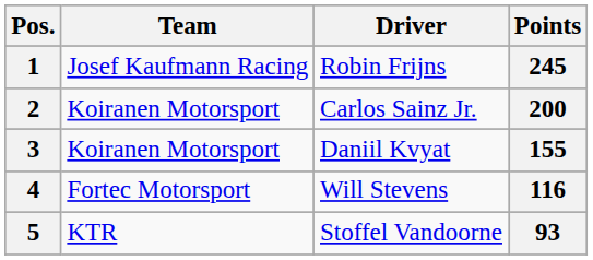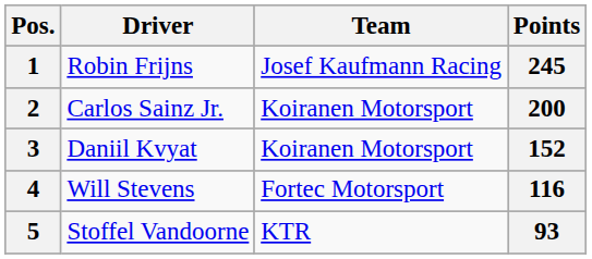 <table class="wikitable" style="font-size: 85%">
 <tr>
 <th>Pos.</th>
+<th>Driver</th>
 <th>Team</th>
-<th>Driver</th>
 <th>Points</th>
 </tr>
 <tr>
 <th>1</th>
+<td> <a href='#'>Robin Frijns</a></td>
 <td> <a href='#'>Josef Kaufmann Racing</a></td>
-<td> <a href='#'>Robin Frijns</a></td>
 <th>245</th>
 </tr>
 <tr>
 <th>2</th>
+<td> <a href='#'>Carlos Sainz Jr.</a></td>
 <td> <a href='#'>Koiranen Motorsport</a></td>
-<td> <a href='#'>Carlos Sainz Jr.</a></td>
 <th>200</th>
 </tr>
 <tr>
 <th>3</th>
+<td> <a href='#'>Daniil Kvyat</a></td>
 <td> <a href='#'>Koiranen Motorsport</a></td>
-<td> <a href='#'>Daniil Kvyat</a></td>
-<th>155</th>
+<th>152</th>
 </tr>
 <tr>
 <th>4</th>
+<td> <a href='#'>Will Stevens</a></td>
 <td> <a href='#'>Fortec Motorsport</a></td>
-<td> <a href='#'>Will Stevens</a></td>
 <th>116</th>
 </tr>
 <tr>
 <th>5</th>
+<td> <a href='#'>Stoffel Vandoorne</a></td>
 <td> <a href='#'>KTR</a></td>
-<td> <a href='#'>Stoffel Vandoorne</a></td>
 <th>93</th>
 </tr>
 </table>
